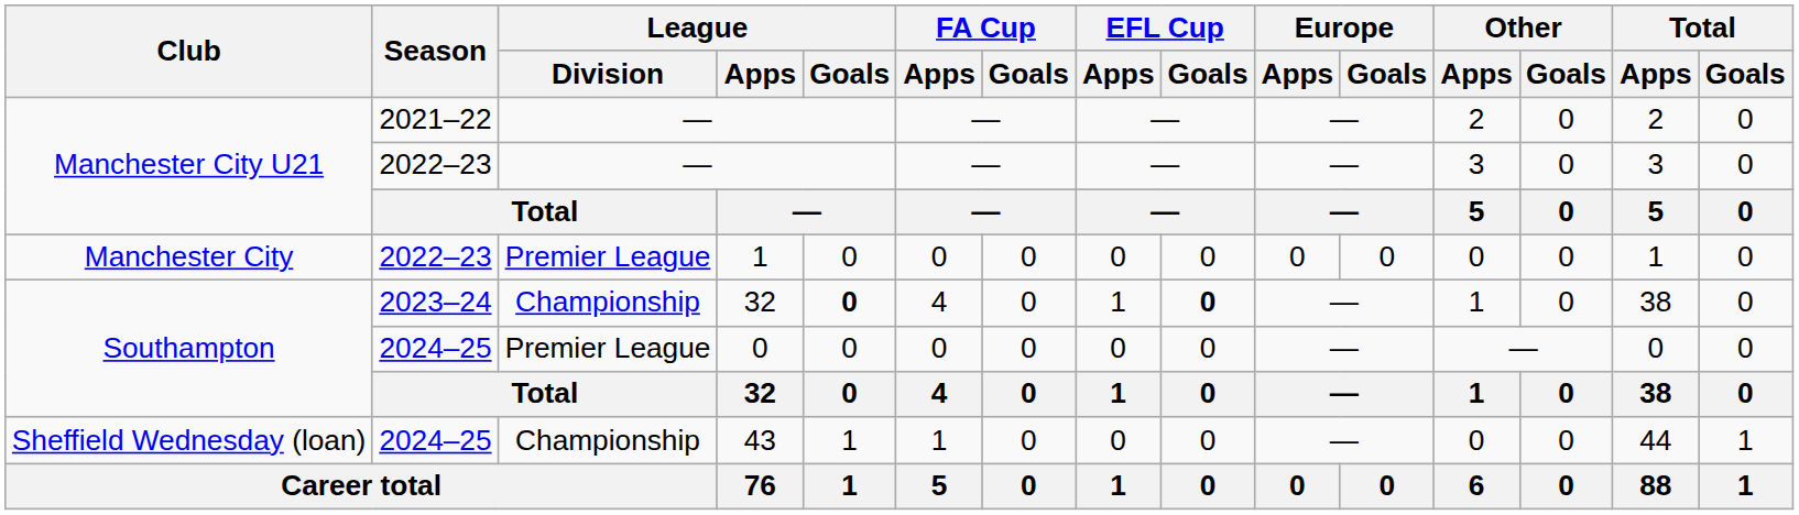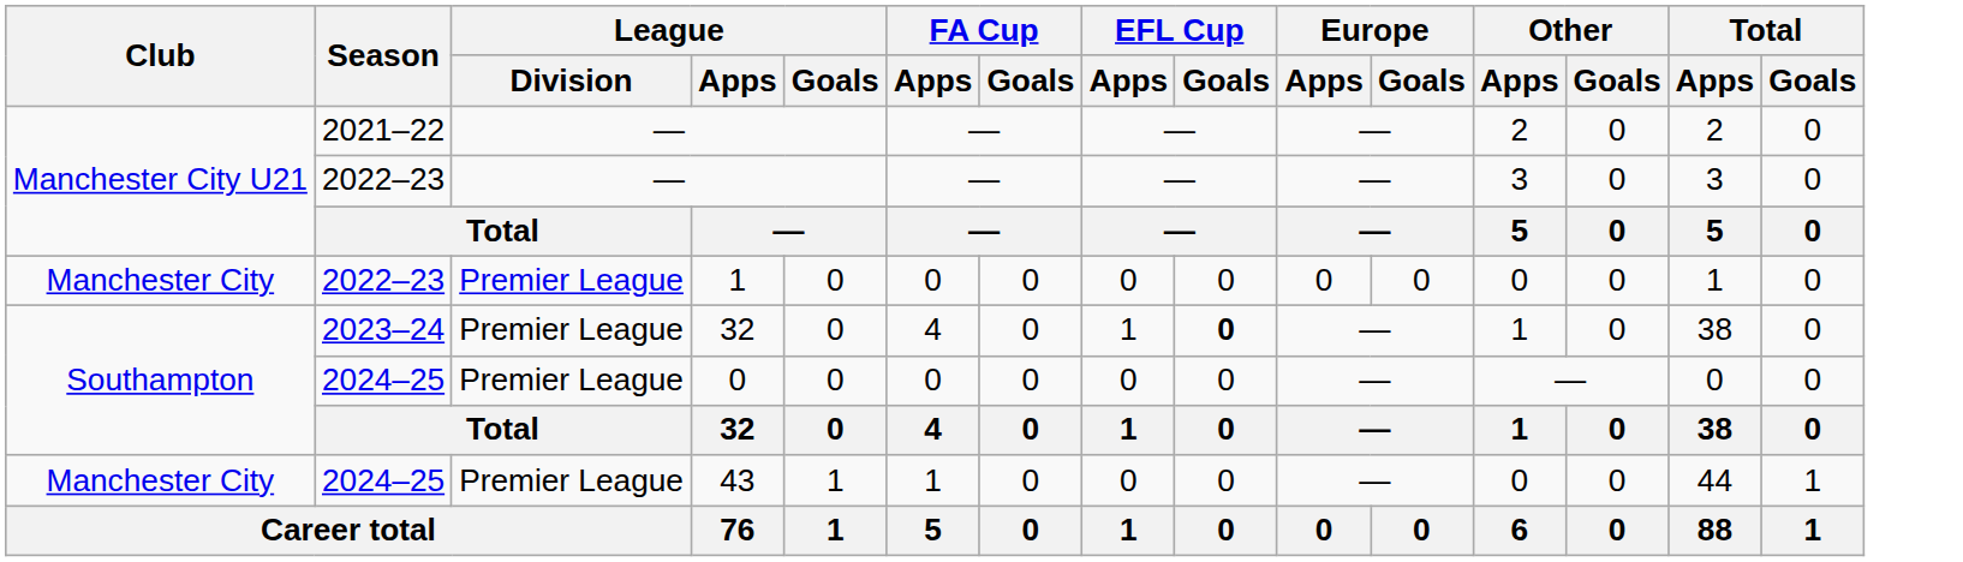 <table class="wikitable" style="text-align: center;">
 <tr>
 <th rowspan="2">Club</th>
 <th rowspan="2">Season</th>
 <th colspan="3">League</th>
 <th colspan="2"><a href='#'>FA Cup</a></th>
 <th colspan="2"><a href='#'>EFL Cup</a></th>
 <th colspan="2">Europe</th>
 <th colspan="2">Other</th>
 <th colspan="2">Total</th>
 </tr>
 <tr>
 <th>Division</th>
 <th>Apps</th>
 <th>Goals</th>
 <th>Apps</th>
 <th>Goals</th>
 <th>Apps</th>
 <th>Goals</th>
 <th>Apps</th>
 <th>Goals</th>
 <th>Apps</th>
 <th>Goals</th>
 <th>Apps</th>
 <th>Goals</th>
 </tr>
 <tr>
 <td rowspan="3"><a href='#'>Manchester City U21</a></td>
 <td>2021–22</td>
 <td colspan="3">—</td>
 <td colspan="2">—</td>
 <td colspan="2">—</td>
 <td colspan="2">—</td>
 <td>2</td>
 <td>0</td>
 <td>2</td>
 <td>0</td>
 </tr>
 <tr>
 <td>2022–23</td>
 <td colspan="3">—</td>
 <td colspan="2">—</td>
 <td colspan="2">—</td>
 <td colspan="2">—</td>
 <td>3</td>
 <td>0</td>
 <td>3</td>
 <td>0</td>
 </tr>
 <tr>
 <th colspan=2>Total</th>
 <th colspan="2">—</th>
 <th colspan="2">—</th>
 <th colspan="2">—</th>
 <th colspan="2">—</th>
 <th>5</th>
 <th>0</th>
 <th>5</th>
 <th>0</th>
 </tr>
 <tr>
 <td><a href='#'>Manchester City</a></td>
 <td><a href='#'>2022–23</a></td>
 <td><a href='#'>Premier League</a></td>
 <td>1</td>
 <td>0</td>
 <td>0</td>
 <td>0</td>
 <td>0</td>
 <td>0</td>
 <td>0</td>
 <td>0</td>
 <td>0</td>
 <td>0</td>
 <td>1</td>
 <td>0</td>
 </tr>
 <tr>
 <td rowspan="3"><a href='#'>Southampton</a></td>
 <td><a href='#'>2023–24</a></td>
-<td><a href='#'>Championship</a></td>
+<td>Premier League</td>
 <td>32</td>
-<td><strong>0</strong></td>
+<td>0</td>
 <td>4</td>
 <td>0</td>
 <td>1</td>
 <td><strong>0</strong></td>
 <td colspan="2">—</td>
 <td>1</td>
 <td>0</td>
 <td>38</td>
 <td>0</td>
 </tr>
 <tr>
 <td><a href='#'>2024–25</a></td>
 <td>Premier League</td>
 <td>0</td>
 <td>0</td>
 <td>0</td>
 <td>0</td>
 <td>0</td>
 <td>0</td>
 <td colspan="2">—</td>
 <td colspan="2">—</td>
 <td>0</td>
 <td>0</td>
 </tr>
 <tr>
 <th colspan="2">Total</th>
 <th>32</th>
 <th>0</th>
 <th>4</th>
 <th>0</th>
 <th>1</th>
 <th>0</th>
 <th colspan="2">—</th>
 <th>1</th>
 <th>0</th>
 <th>38</th>
 <th>0</th>
 </tr>
 <tr>
-<td><a href='#'>Sheffield Wednesday</a> (loan)</td>
+<td><a href='#'>Manchester City</a></td>
 <td><a href='#'>2024–25</a></td>
-<td>Championship</td>
+<td>Premier League</td>
 <td>43</td>
 <td>1</td>
 <td>1</td>
 <td>0</td>
 <td>0</td>
 <td>0</td>
 <td colspan="2">—</td>
 <td>0</td>
 <td>0</td>
 <td>44</td>
 <td>1</td>
 </tr>
 <tr>
 <th colspan="3">Career total</th>
 <th>76</th>
 <th>1</th>
 <th>5</th>
 <th>0</th>
 <th>1</th>
 <th>0</th>
 <th>0</th>
 <th>0</th>
 <th>6</th>
 <th>0</th>
 <th>88</th>
 <th>1</th>
 </tr>
 </table>
